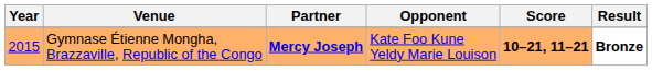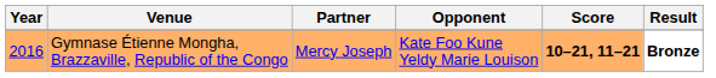 <table class="sortable wikitable" style="font-size: 90%;">
 <tr>
 <th>Year</th>
 <th>Venue</th>
 <th>Partner</th>
 <th>Opponent</th>
 <th>Score</th>
 <th>Result</th>
 </tr>
 <tr>
 </tr>
 <tr style="background:#FFB069">
-<td align="center"><a href='#'>2015</a></td>
+<td align="center"><a href='#'>2016</a></td>
 <td align="left">Gymnase Étienne Mongha,<br><a href='#'>Brazzaville</a>, <a href='#'>Republic of the Congo</a></td>
-<td align="left"><strong> <a href='#'>Mercy Joseph</a></strong></td>
+<td align="left"> <a href='#'>Mercy Joseph</a></td>
 <td align="left"> <a href='#'>Kate Foo Kune</a><br> <a href='#'>Yeldy Marie Louison</a></td>
 <td align="left"><strong>10–21, 11–21</strong></td>
 <td style="text-align:left; background:white"> <strong>Bronze</strong></td>
 </tr>
 </table>
